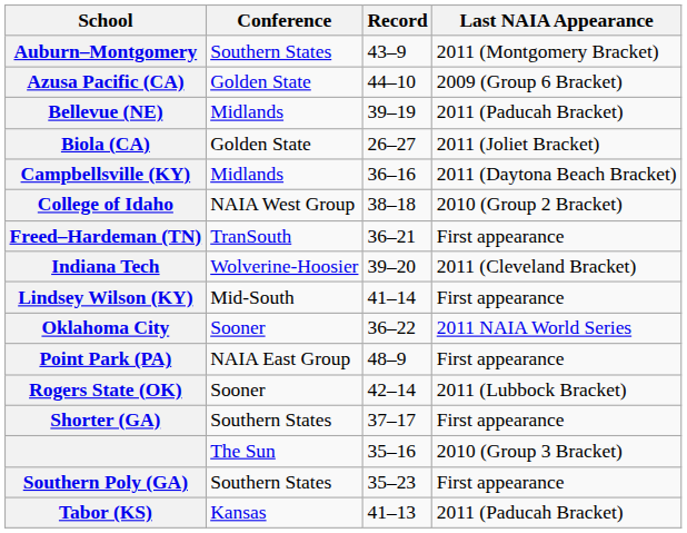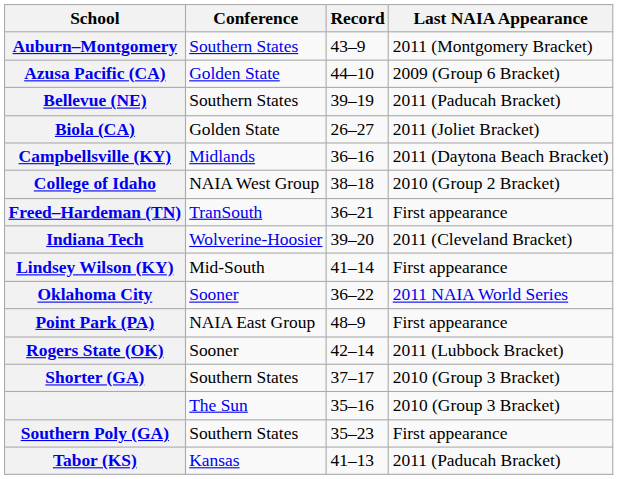 <table class = "wikitable sortable plainrowheaders">
 <tr>
 <th>School</th>
 <th>Conference</th>
 <th>Record</th>
 <th>Last NAIA Appearance</th>
 </tr>
 <tr>
 <th scope="row"><a href='#'>Auburn–Montgomery</a></th>
 <td><a href='#'>Southern States</a></td>
 <td>43–9</td>
 <td>2011 (Montgomery Bracket)</td>
 </tr>
 <tr>
 <th scope="row"><a href='#'>Azusa Pacific (CA)</a></th>
 <td><a href='#'>Golden State</a></td>
 <td>44–10</td>
 <td>2009 (Group 6 Bracket)</td>
 </tr>
 <tr>
 <th scope="row"><a href='#'>Bellevue (NE)</a></th>
-<td><a href='#'>Midlands</a></td>
+<td>Southern States</td>
 <td>39–19</td>
 <td>2011 (Paducah Bracket)</td>
 </tr>
 <tr>
 <th scope="row"><a href='#'>Biola (CA)</a></th>
 <td>Golden State</td>
 <td>26–27</td>
 <td>2011 (Joliet Bracket)</td>
 </tr>
 <tr>
 <th scope="row"><a href='#'>Campbellsville (KY)</a></th>
 <td><a href='#'>Midlands</a></td>
 <td>36–16</td>
 <td>2011 (Daytona Beach Bracket)</td>
 </tr>
 <tr>
 <th scope="row"><a href='#'>College of Idaho</a></th>
 <td>NAIA West Group</td>
 <td>38–18</td>
 <td>2010 (Group 2 Bracket)</td>
 </tr>
 <tr>
 <th scope="row"><a href='#'>Freed–Hardeman (TN)</a></th>
 <td><a href='#'>TranSouth</a></td>
 <td>36–21</td>
 <td>First appearance</td>
 </tr>
 <tr>
 <th scope="row"><a href='#'>Indiana Tech</a></th>
 <td><a href='#'>Wolverine-Hoosier</a></td>
 <td>39–20</td>
 <td>2011 (Cleveland Bracket)</td>
 </tr>
 <tr>
 <th scope="row"><a href='#'>Lindsey Wilson (KY)</a></th>
 <td>Mid-South</td>
 <td>41–14</td>
 <td>First appearance</td>
 </tr>
 <tr>
 <th scope="row"><a href='#'>Oklahoma City</a></th>
 <td><a href='#'>Sooner</a></td>
 <td>36–22</td>
 <td><a href='#'>2011 NAIA World Series</a></td>
 </tr>
 <tr>
 <th scope="row"><a href='#'>Point Park (PA)</a></th>
 <td>NAIA East Group</td>
 <td>48–9</td>
 <td>First appearance</td>
 </tr>
 <tr>
 <th scope="row"><a href='#'>Rogers State (OK)</a></th>
 <td>Sooner</td>
 <td>42–14</td>
 <td>2011 (Lubbock Bracket)</td>
 </tr>
 <tr>
 <th scope="row"><a href='#'>Shorter (GA)</a></th>
 <td>Southern States</td>
 <td>37–17</td>
-<td>First appearance</td>
+<td>2010 (Group 3 Bracket)</td>
 </tr>
 <tr>
 <th scope="row"></th>
 <td><a href='#'>The Sun</a></td>
 <td>35–16</td>
 <td>2010 (Group 3 Bracket)</td>
 </tr>
 <tr>
 <th scope="row"><a href='#'>Southern Poly (GA)</a></th>
 <td>Southern States</td>
 <td>35–23</td>
 <td>First appearance</td>
 </tr>
 <tr>
 <th scope="row"><a href='#'>Tabor (KS)</a></th>
 <td><a href='#'>Kansas</a></td>
 <td>41–13</td>
 <td>2011 (Paducah Bracket)</td>
 </tr>
 </table>
